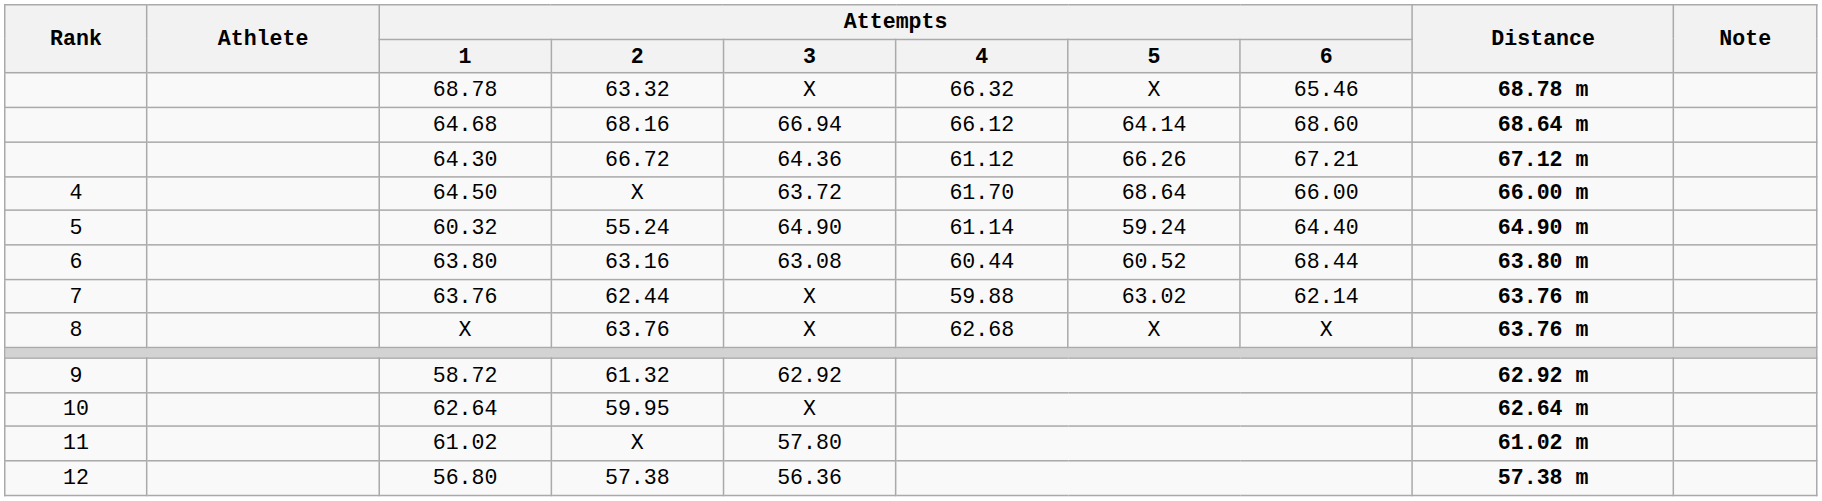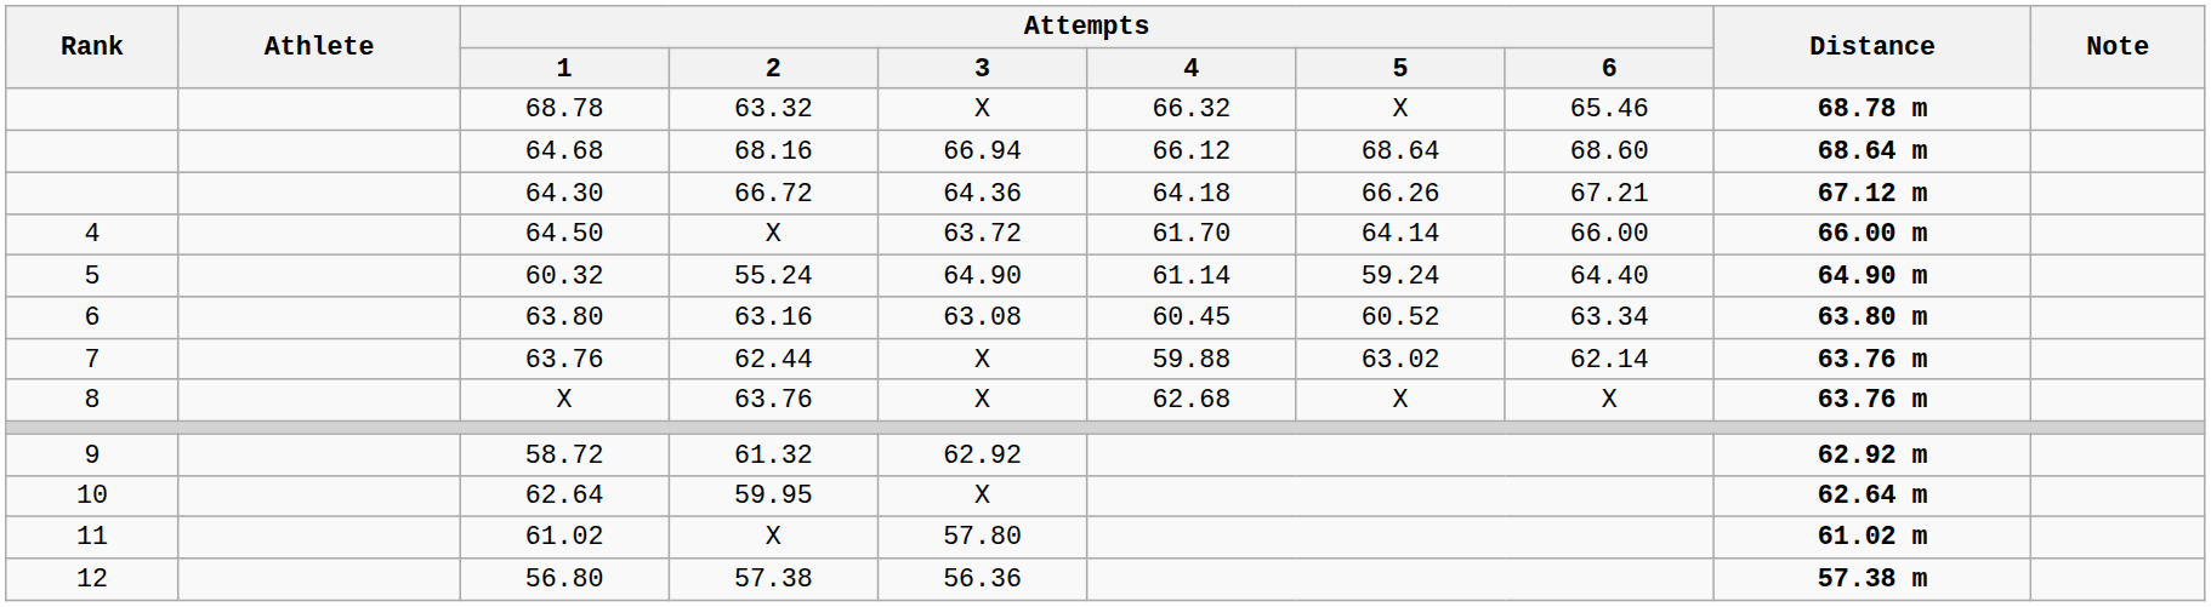 <table class="wikitable" style=" text-align:center; font-size:110%;" width="95%">
 <tr>
 <th rowspan="2">Rank</th>
 <th rowspan="2">Athlete</th>
 <th colspan="6">Attempts</th>
 <th rowspan="2">Distance</th>
 <th rowspan="2">Note</th>
 </tr>
 <tr>
 <th>1</th>
 <th>2</th>
 <th>3</th>
 <th>4</th>
 <th>5</th>
 <th>6</th>
 </tr>
 <tr>
 <td></td>
 <td align=left></td>
 <td>68.78</td>
 <td>63.32</td>
 <td>X</td>
 <td>66.32</td>
 <td>X</td>
 <td>65.46</td>
 <td><strong>68.78 m</strong></td>
 <td></td>
 </tr>
 <tr>
 <td></td>
 <td align=left></td>
 <td>64.68</td>
 <td>68.16</td>
 <td>66.94</td>
 <td>66.12</td>
-<td>64.14</td>
+<td>68.64</td>
 <td>68.60</td>
 <td><strong>68.64 m</strong></td>
 <td></td>
 </tr>
 <tr>
 <td></td>
 <td align=left></td>
 <td>64.30</td>
 <td>66.72</td>
 <td>64.36</td>
-<td>61.12</td>
+<td>64.18</td>
 <td>66.26</td>
 <td>67.21</td>
 <td><strong>67.12 m</strong></td>
 <td></td>
 </tr>
 <tr>
 <td>4</td>
 <td align=left></td>
 <td>64.50</td>
 <td>X</td>
 <td>63.72</td>
 <td>61.70</td>
-<td>68.64</td>
+<td>64.14</td>
 <td>66.00</td>
 <td><strong>66.00 m</strong></td>
 <td></td>
 </tr>
 <tr>
 <td>5</td>
 <td align=left></td>
 <td>60.32</td>
 <td>55.24</td>
 <td>64.90</td>
 <td>61.14</td>
 <td>59.24</td>
 <td>64.40</td>
 <td><strong>64.90 m</strong></td>
 <td></td>
 </tr>
 <tr>
 <td>6</td>
 <td align=left></td>
 <td>63.80</td>
 <td>63.16</td>
 <td>63.08</td>
-<td>60.44</td>
+<td>60.45</td>
 <td>60.52</td>
-<td>68.44</td>
+<td>63.34</td>
 <td><strong>63.80 m</strong></td>
 <td></td>
 </tr>
 <tr>
 <td>7</td>
 <td align=left></td>
 <td>63.76</td>
 <td>62.44</td>
 <td>X</td>
 <td>59.88</td>
 <td>63.02</td>
 <td>62.14</td>
 <td><strong>63.76 m</strong></td>
 <td></td>
 </tr>
 <tr>
 <td>8</td>
 <td align=left></td>
 <td>X</td>
 <td>63.76</td>
 <td>X</td>
 <td>62.68</td>
 <td>X</td>
 <td>X</td>
 <td><strong>63.76 m</strong></td>
 <td></td>
 </tr>
 <tr>
 <td colspan=10 bgcolor=lightgray></td>
 </tr>
 <tr>
 <td>9</td>
 <td align=left></td>
 <td>58.72</td>
 <td>61.32</td>
 <td>62.92</td>
 <td colspan=3></td>
 <td><strong>62.92 m</strong></td>
 <td></td>
 </tr>
 <tr>
 <td>10</td>
 <td align=left></td>
 <td>62.64</td>
 <td>59.95</td>
 <td>X</td>
 <td colspan=3></td>
 <td><strong>62.64 m</strong></td>
 <td></td>
 </tr>
 <tr>
 <td>11</td>
 <td align=left></td>
 <td>61.02</td>
 <td>X</td>
 <td>57.80</td>
 <td colspan=3></td>
 <td><strong>61.02 m</strong></td>
 <td></td>
 </tr>
 <tr>
 <td>12</td>
 <td align=left></td>
 <td>56.80</td>
 <td>57.38</td>
 <td>56.36</td>
 <td colspan=3></td>
 <td><strong>57.38 m</strong></td>
 <td></td>
 </tr>
 </table>
